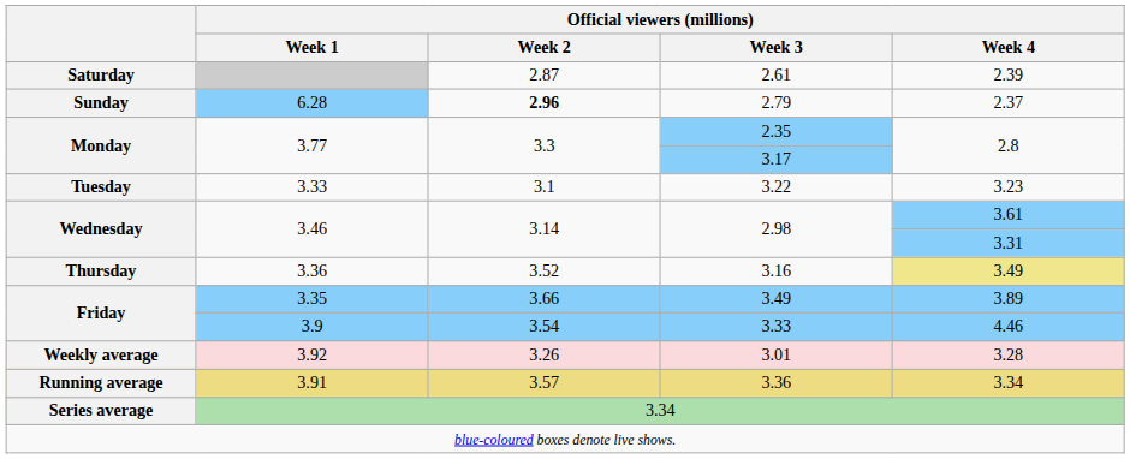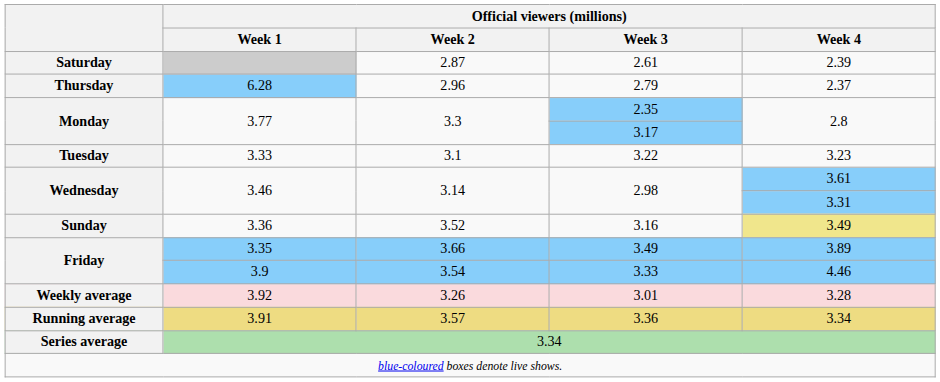 <table class="wikitable" style="font-size:90%; text-align:center; width: 60%; margin-left: auto; margin-right: auto;">
 <tr>
 <th scope="col" rowspan="2" style="width:17%;"></th>
 <th scope=col colspan=4>Official viewers (millions)</th>
 </tr>
 <tr>
 <th>Week 1</th>
 <th>Week 2</th>
 <th>Week 3</th>
 <th>Week 4</th>
 </tr>
 <tr>
 <th>Saturday</th>
 <td style="background:#ccc;"></td>
 <td>2.87</td>
 <td>2.61</td>
 <td>2.39</td>
 </tr>
 <tr>
-<th>Sunday</th>
+<th>Thursday</th>
 <td style="background:#87CEFA;">6.28</td>
-<td><strong>2.96</strong></td>
+<td>2.96</td>
 <td>2.79</td>
 <td>2.37</td>
 </tr>
 <tr>
 <th rowspan=2>Monday</th>
 <td rowspan=2>3.77</td>
 <td rowspan=2>3.3</td>
 <td style="background:#87CEFA;">2.35</td>
 <td rowspan=2>2.8</td>
 </tr>
 <tr>
 <td style="background:#87CEFA;">3.17</td>
 </tr>
 <tr>
 <th>Tuesday</th>
 <td>3.33</td>
 <td>3.1</td>
 <td>3.22</td>
 <td>3.23</td>
 </tr>
 <tr>
 <th rowspan=2>Wednesday</th>
 <td rowspan=2>3.46</td>
 <td rowspan=2>3.14</td>
 <td rowspan=2>2.98</td>
 <td style="background:#87CEFA;">3.61</td>
 </tr>
 <tr>
 <td style="background:#87CEFA;">3.31</td>
 </tr>
 <tr>
-<th>Thursday</th>
+<th>Sunday</th>
 <td>3.36</td>
 <td>3.52</td>
 <td>3.16</td>
 <td style="background: khaki;">3.49</td>
 </tr>
 <tr>
 <th rowspan=2>Friday</th>
 <td style="background:#87CEFA;">3.35</td>
 <td style="background:#87CEFA;">3.66</td>
 <td style="background:#87CEFA;">3.49</td>
 <td style="background:#87CEFA;">3.89</td>
 </tr>
 <tr style="background:#87CEFA;">
 <td>3.9</td>
 <td style="background:#87CEFA;">3.54</td>
 <td style="background:#87CEFA;">3.33</td>
 <td style="background:#87CEFA;">4.46</td>
 </tr>
 <tr style="background:#FADADD;" |>
 <th>Weekly average</th>
 <td>3.92</td>
 <td>3.26</td>
 <td>3.01</td>
 <td>3.28</td>
 </tr>
 <tr style="background:#EEDC82;" |>
 <th>Running average</th>
 <td>3.91</td>
 <td>3.57</td>
 <td>3.36</td>
 <td>3.34</td>
 </tr>
 <tr style="background:#ADDFAD;" |>
 <th>Series average</th>
 <td colspan="4">3.34</td>
 </tr>
 <tr>
 <td colspan=5><small><em><a href='#'>blue-coloured</a> boxes denote live shows.</em></small></td>
 </tr>
 </table>
